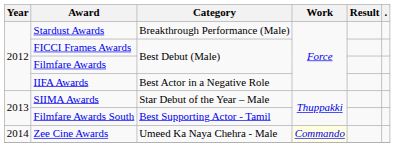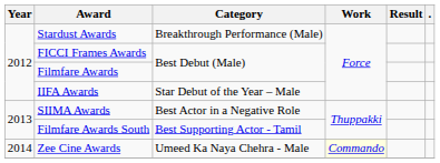 <table class="wikitable">
 <tr>
 <th>Year</th>
 <th>Award</th>
 <th>Category</th>
 <th>Work</th>
 <th>Result</th>
 <th>.</th>
 </tr>
 <tr>
 <td rowspan="4">2012</td>
 <td><a href='#'>Stardust Awards</a></td>
 <td>Breakthrough Performance (Male)</td>
 <td style="text-align:center;" rowspan="4"><em><a href='#'>Force</a></em></td>
 <td></td>
 <td style="text-align:center;"></td>
 </tr>
 <tr>
 <td><a href='#'>FICCI Frames Awards</a></td>
 <td rowspan="2">Best Debut (Male)</td>
 <td></td>
 <td style="text-align:center;"></td>
 </tr>
 <tr>
 <td><a href='#'>Filmfare Awards</a></td>
 <td></td>
 <td></td>
 </tr>
 <tr>
 <td><a href='#'>IIFA Awards</a></td>
-<td>Best Actor in a Negative Role</td>
+<td>Star Debut of the Year – Male</td>
 <td></td>
 <td></td>
 </tr>
 <tr>
 <td rowspan=2>2013</td>
 <td><a href='#'>SIIMA Awards</a></td>
-<td>Star Debut of the Year – Male</td>
+<td>Best Actor in a Negative Role</td>
 <td style="text-align:center;" rowspan=2><em><a href='#'>Thuppakki</a></em></td>
 <td></td>
 <td style="text-align:center;"></td>
 </tr>
 <tr>
 <td><a href='#'>Filmfare Awards South</a></td>
 <td><a href='#'>Best Supporting Actor - Tamil</a></td>
 <td></td>
 <td style="text-align:center;"></td>
 </tr>
 <tr>
 <td>2014</td>
 <td><a href='#'>Zee Cine Awards</a></td>
 <td>Umeed Ka Naya Chehra - Male</td>
 <td style="background: lightyellow; text-align:center;"><em><a href='#'>Commando</a></em></td>
 <td></td>
 <td style="text-align:center;"></td>
 </tr>
 <tr>
 </tr>
 </table>
